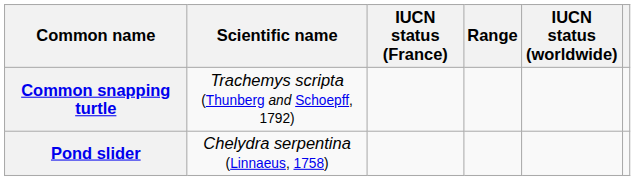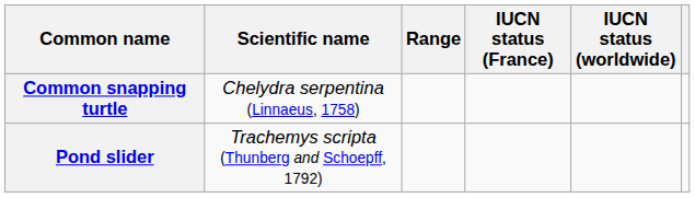 <table class="wikitable" style="text-align: center;">
 <tr>
 <th scope="col">Common name</th>
 <th scope="col">Scientific name</th>
+<th scope="col">Range</th>
 <th scope="col">IUCN status<br>(France)</th>
-<th scope="col">Range</th>
 <th scope="col">IUCN status<br>(worldwide)</th>
 <th scope="col"></th>
 </tr>
 <tr>
 <th scope="row"><a href='#'>Common snapping turtle</a><br></th>
-<td><em>Trachemys scripta</em><br><small>(<a href='#'>Thunberg</a> <em>and</em> <a href='#'>Schoepff</a>, 1792)</small></td>
+<td><em>Chelydra serpentina</em><br><small>(<a href='#'>Linnaeus</a>, <a href='#'>1758</a>)</small></td>
 <td></td>
 <td></td>
 <td></td>
 <td></td>
 </tr>
 <tr>
 <th scope="row"><a href='#'>Pond slider</a><br></th>
-<td><em>Chelydra serpentina</em><br><small>(<a href='#'>Linnaeus</a>, <a href='#'>1758</a>)</small></td>
+<td><em>Trachemys scripta</em><br><small>(<a href='#'>Thunberg</a> <em>and</em> <a href='#'>Schoepff</a>, 1792)</small></td>
 <td></td>
 <td></td>
 <td></td>
 <td></td>
 </tr>
 </table>
